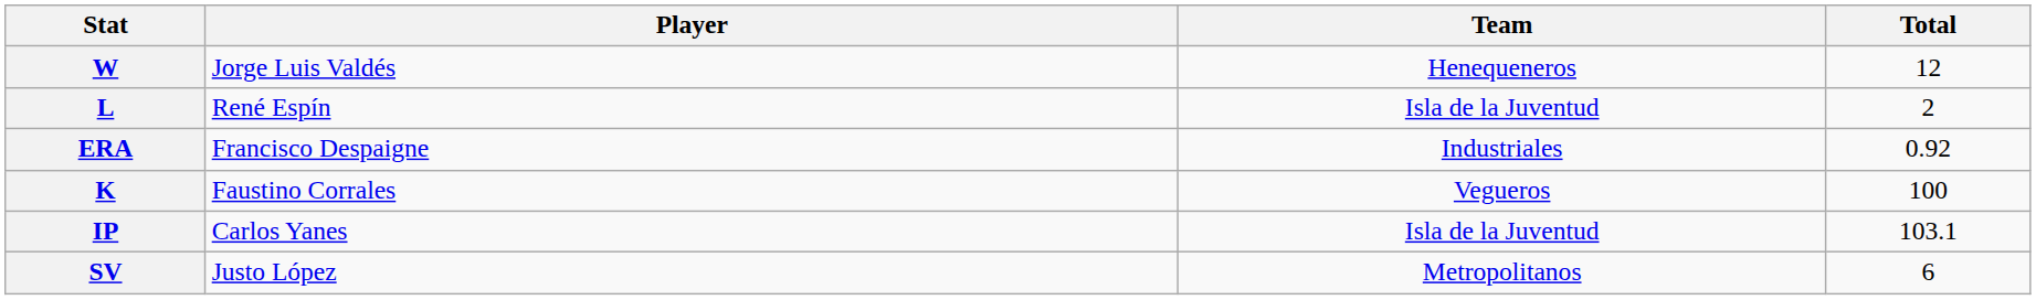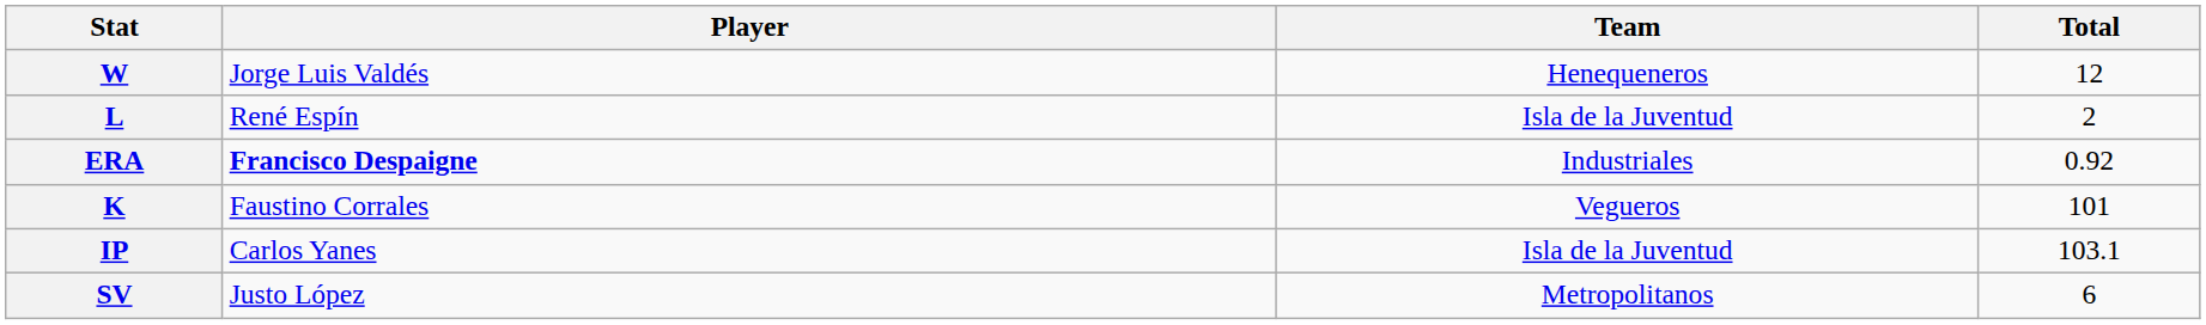 <table class="wikitable" style="text-align:center;">
 <tr>
 <th scope="col" width="3%">Stat</th>
 <th scope="col" width="15%">Player</th>
 <th scope="col" width="10%">Team</th>
 <th scope="col" width="3%">Total</th>
 </tr>
 <tr>
 <th scope="row" style="text-align:center;"><a href='#'>W</a></th>
 <td style="text-align:left;"><a href='#'>Jorge Luis Valdés</a></td>
 <td><a href='#'>Henequeneros</a></td>
 <td>12</td>
 </tr>
 <tr>
 <th scope="row" style="text-align:center;"><a href='#'>L</a></th>
 <td style="text-align:left;"><a href='#'>René Espín</a></td>
 <td><a href='#'>Isla de la Juventud</a></td>
 <td>2</td>
 </tr>
 <tr>
 <th scope="row" style="text-align:center;"><a href='#'>ERA</a></th>
-<td style="text-align:left;"><a href='#'>Francisco Despaigne</a></td>
+<td style="text-align:left;"><strong><a href='#'>Francisco Despaigne</a></strong></td>
 <td><a href='#'>Industriales</a></td>
 <td>0.92</td>
 </tr>
 <tr>
 <th scope="row" style="text-align:center;"><a href='#'>K</a></th>
 <td style="text-align:left;"><a href='#'>Faustino Corrales</a></td>
 <td><a href='#'>Vegueros</a></td>
-<td>100</td>
+<td>101</td>
 </tr>
 <tr>
 <th scope="row" style="text-align:center;"><a href='#'>IP</a></th>
 <td style="text-align:left;"><a href='#'>Carlos Yanes</a></td>
 <td><a href='#'>Isla de la Juventud</a></td>
 <td>103.1</td>
 </tr>
 <tr>
 <th scope="row" style="text-align:center;"><a href='#'>SV</a></th>
 <td style="text-align:left;"><a href='#'>Justo López</a></td>
 <td><a href='#'>Metropolitanos</a></td>
 <td>6</td>
 </tr>
 </table>
